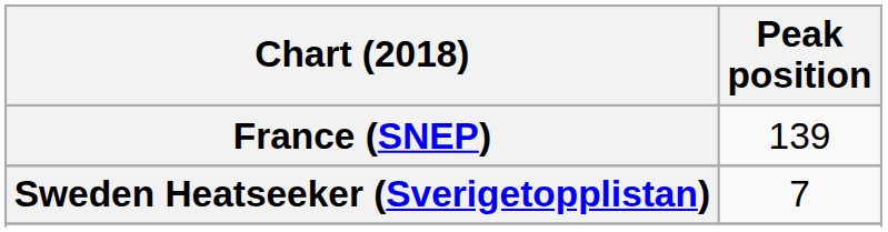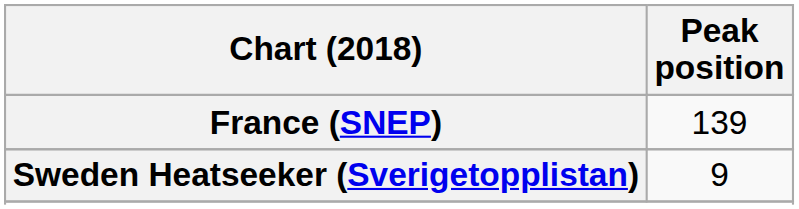 <table class="wikitable sortable plainrowheaders" style="text-align:center">
 <tr>
 <th scope="col">Chart (2018)</th>
 <th scope="col">Peak<br>position</th>
 </tr>
 <tr>
 </tr>
 <tr>
 <th scope="row">France (<a href='#'>SNEP</a>)</th>
 <td>139</td>
 </tr>
 <tr>
 </tr>
 <tr>
 <th scope="row">Sweden Heatseeker (<a href='#'>Sverigetopplistan</a>)</th>
-<td>7</td>
+<td>9</td>
 </tr>
 <tr>
 </tr>
 <tr>
 </tr>
 </table>
